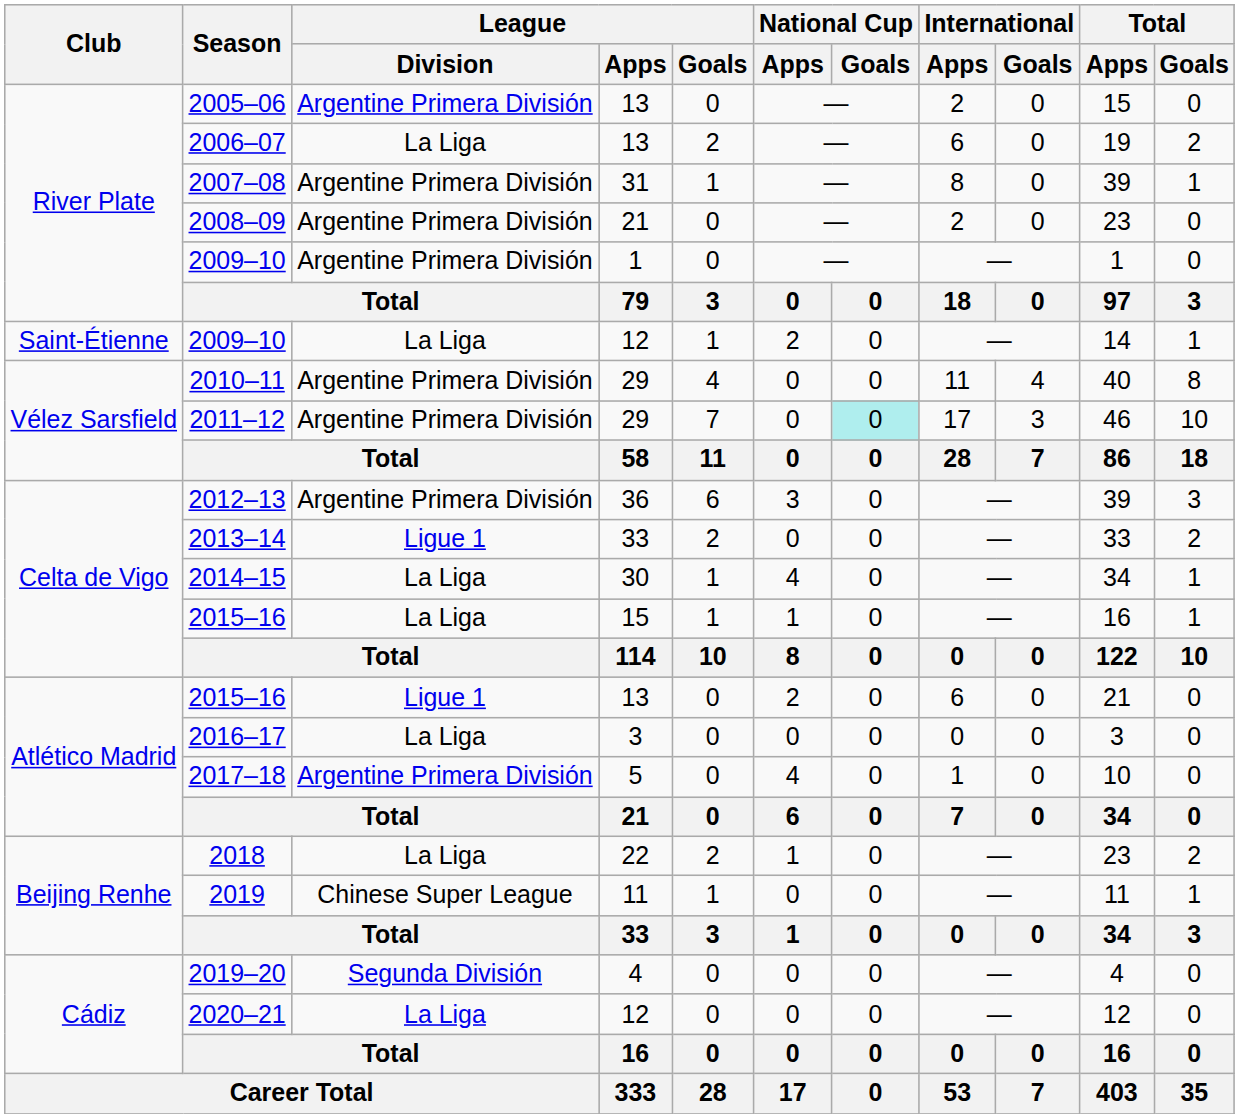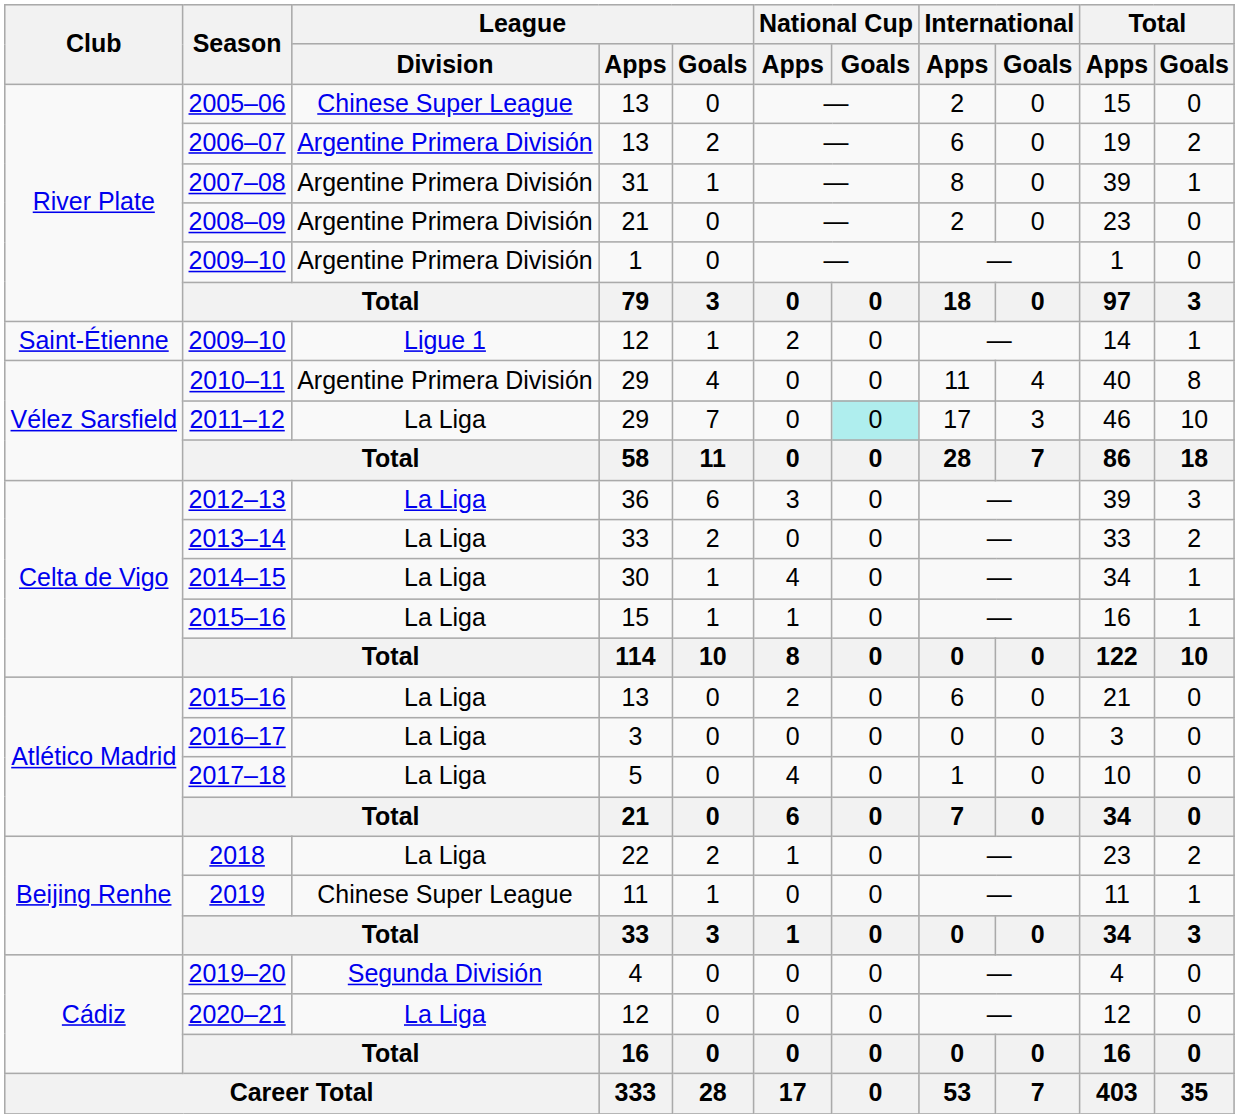 <table class="wikitable" style="text-align: center;">
 <tr>
 <th rowspan="2">Club</th>
 <th rowspan="2">Season</th>
 <th colspan="3">League</th>
 <th colspan="2">National Cup</th>
 <th colspan="2">International</th>
 <th colspan="2">Total</th>
 </tr>
 <tr>
 <th>Division</th>
 <th>Apps</th>
 <th>Goals</th>
 <th>Apps</th>
 <th>Goals</th>
 <th>Apps</th>
 <th>Goals</th>
 <th>Apps</th>
 <th>Goals</th>
 </tr>
 <tr>
 <td rowspan=6><a href='#'>River Plate</a></td>
 <td><a href='#'>2005–06</a></td>
-<td><a href='#'>Argentine Primera División</a></td>
+<td><a href='#'>Chinese Super League</a></td>
 <td>13</td>
 <td>0</td>
 <td colspan="2">—</td>
 <td>2</td>
 <td>0</td>
 <td>15</td>
 <td>0</td>
 </tr>
 <tr>
 <td><a href='#'>2006–07</a></td>
-<td>La Liga</td>
+<td><a href='#'>Argentine Primera División</a></td>
 <td>13</td>
 <td>2</td>
 <td colspan="2">—</td>
 <td>6</td>
 <td>0</td>
 <td>19</td>
 <td>2</td>
 </tr>
 <tr>
 <td><a href='#'>2007–08</a></td>
 <td>Argentine Primera División</td>
 <td>31</td>
 <td>1</td>
 <td colspan="2">—</td>
 <td>8</td>
 <td>0</td>
 <td>39</td>
 <td>1</td>
 </tr>
 <tr>
 <td><a href='#'>2008–09</a></td>
 <td>Argentine Primera División</td>
 <td>21</td>
 <td>0</td>
 <td colspan="2">—</td>
 <td>2</td>
 <td>0</td>
 <td>23</td>
 <td>0</td>
 </tr>
 <tr>
 <td><a href='#'>2009–10</a></td>
 <td>Argentine Primera División</td>
 <td>1</td>
 <td>0</td>
 <td colspan="2">—</td>
 <td colspan="2">—</td>
 <td>1</td>
 <td>0</td>
 </tr>
 <tr>
 <th colspan="2"><strong>Total</strong></th>
 <th>79</th>
 <th>3</th>
 <th>0</th>
 <th>0</th>
 <th>18</th>
 <th>0</th>
 <th>97</th>
 <th>3</th>
 </tr>
 <tr>
 <td><a href='#'>Saint-Étienne</a></td>
 <td><a href='#'>2009–10</a></td>
-<td>La Liga</td>
+<td><a href='#'>Ligue 1</a></td>
 <td>12</td>
 <td>1</td>
 <td>2</td>
 <td>0</td>
 <td colspan="2">—</td>
 <td>14</td>
 <td>1</td>
 </tr>
 <tr>
 <td rowspan=3><a href='#'>Vélez Sarsfield</a></td>
 <td><a href='#'>2010–11</a></td>
 <td>Argentine Primera División</td>
 <td>29</td>
 <td>4</td>
 <td>0</td>
 <td>0</td>
 <td>11</td>
 <td>4</td>
 <td>40</td>
 <td>8</td>
 </tr>
 <tr>
 <td><a href='#'>2011–12</a></td>
-<td>Argentine Primera División</td>
+<td>La Liga</td>
 <td>29</td>
 <td>7</td>
 <td>0</td>
 <td style="background: paleturquoise;">0</td>
 <td>17</td>
 <td>3</td>
 <td>46</td>
 <td>10</td>
 </tr>
 <tr>
 <th colspan="2"><strong>Total</strong></th>
 <th>58</th>
 <th>11</th>
 <th>0</th>
 <th>0</th>
 <th>28</th>
 <th>7</th>
 <th>86</th>
 <th>18</th>
 </tr>
 <tr>
 <td rowspan=5><a href='#'>Celta de Vigo</a></td>
 <td><a href='#'>2012–13</a></td>
-<td>Argentine Primera División</td>
+<td><a href='#'>La Liga</a></td>
 <td>36</td>
 <td>6</td>
 <td>3</td>
 <td>0</td>
 <td colspan="2">—</td>
 <td>39</td>
 <td>3</td>
 </tr>
 <tr>
 <td><a href='#'>2013–14</a></td>
-<td><a href='#'>Ligue 1</a></td>
+<td>La Liga</td>
 <td>33</td>
 <td>2</td>
 <td>0</td>
 <td>0</td>
 <td colspan="2">—</td>
 <td>33</td>
 <td>2</td>
 </tr>
 <tr>
 <td><a href='#'>2014–15</a></td>
 <td>La Liga</td>
 <td>30</td>
 <td>1</td>
 <td>4</td>
 <td>0</td>
 <td colspan="2">—</td>
 <td>34</td>
 <td>1</td>
 </tr>
 <tr>
 <td><a href='#'>2015–16</a></td>
 <td>La Liga</td>
 <td>15</td>
 <td>1</td>
 <td>1</td>
 <td>0</td>
 <td colspan="2">—</td>
 <td>16</td>
 <td>1</td>
 </tr>
 <tr>
 <th colspan="2"><strong>Total</strong></th>
 <th>114</th>
 <th>10</th>
 <th>8</th>
 <th>0</th>
 <th>0</th>
 <th>0</th>
 <th>122</th>
 <th>10</th>
 </tr>
 <tr>
 <td rowspan=4><a href='#'>Atlético Madrid</a></td>
 <td><a href='#'>2015–16</a></td>
-<td><a href='#'>Ligue 1</a></td>
+<td>La Liga</td>
 <td>13</td>
 <td>0</td>
 <td>2</td>
 <td>0</td>
 <td>6</td>
 <td>0</td>
 <td>21</td>
 <td>0</td>
 </tr>
 <tr>
 <td><a href='#'>2016–17</a></td>
 <td>La Liga</td>
 <td>3</td>
 <td>0</td>
 <td>0</td>
 <td>0</td>
 <td>0</td>
 <td>0</td>
 <td>3</td>
 <td>0</td>
 </tr>
 <tr>
 <td><a href='#'>2017–18</a></td>
-<td><a href='#'>Argentine Primera División</a></td>
+<td>La Liga</td>
 <td>5</td>
 <td>0</td>
 <td>4</td>
 <td>0</td>
 <td>1</td>
 <td>0</td>
 <td>10</td>
 <td>0</td>
 </tr>
 <tr>
 <th colspan="2"><strong>Total</strong></th>
 <th>21</th>
 <th>0</th>
 <th>6</th>
 <th>0</th>
 <th>7</th>
 <th>0</th>
 <th>34</th>
 <th>0</th>
 </tr>
 <tr>
 <td rowspan=3><a href='#'>Beijing Renhe</a></td>
 <td><a href='#'>2018</a></td>
 <td>La Liga</td>
 <td>22</td>
 <td>2</td>
 <td>1</td>
 <td>0</td>
 <td colspan="2">—</td>
 <td>23</td>
 <td>2</td>
 </tr>
 <tr>
 <td><a href='#'>2019</a></td>
 <td>Chinese Super League</td>
 <td>11</td>
 <td>1</td>
 <td>0</td>
 <td>0</td>
 <td colspan="2">—</td>
 <td>11</td>
 <td>1</td>
 </tr>
 <tr>
 <th colspan="2"><strong>Total</strong></th>
 <th>33</th>
 <th>3</th>
 <th>1</th>
 <th>0</th>
 <th>0</th>
 <th>0</th>
 <th>34</th>
 <th>3</th>
 </tr>
 <tr>
 <td rowspan=3><a href='#'>Cádiz</a></td>
 <td><a href='#'>2019–20</a></td>
 <td><a href='#'>Segunda División</a></td>
 <td>4</td>
 <td>0</td>
 <td>0</td>
 <td>0</td>
 <td colspan="2">—</td>
 <td>4</td>
 <td>0</td>
 </tr>
 <tr>
 <td><a href='#'>2020–21</a></td>
 <td><a href='#'>La Liga</a></td>
 <td>12</td>
 <td>0</td>
 <td>0</td>
 <td>0</td>
 <td colspan="2">—</td>
 <td>12</td>
 <td>0</td>
 </tr>
 <tr>
 <th colspan="2"><strong>Total</strong></th>
 <th>16</th>
 <th>0</th>
 <th>0</th>
 <th>0</th>
 <th>0</th>
 <th>0</th>
 <th>16</th>
 <th>0</th>
 </tr>
 <tr>
 <th colspan="3"><strong>Career Total</strong></th>
 <th>333</th>
 <th>28</th>
 <th>17</th>
 <th>0</th>
 <th>53</th>
 <th>7</th>
 <th>403</th>
 <th>35</th>
 </tr>
 </table>
